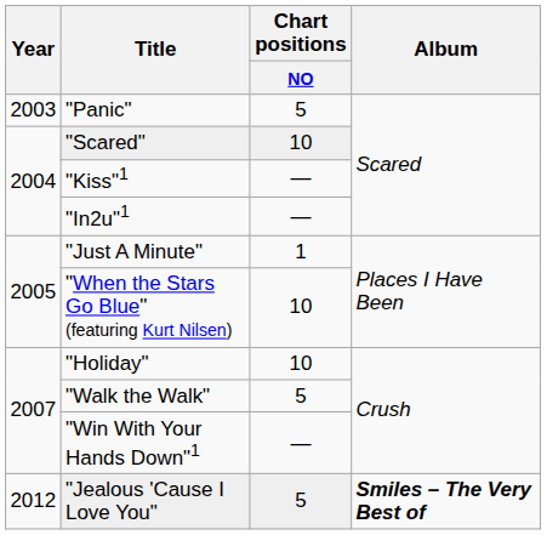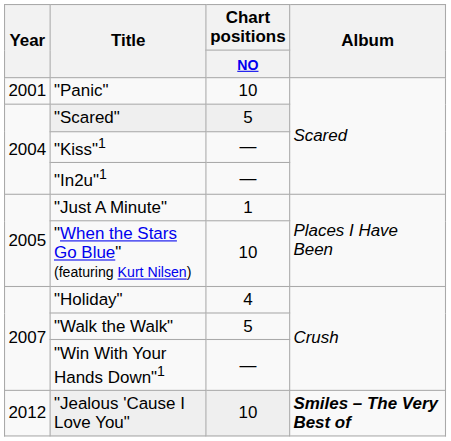 <table class="wikitable">
 <tr>
 <th width="25" rowspan="2">Year</th>
 <th width="140" rowspan="2">Title</th>
 <th colspan="1">Chart positions</th>
 <th width="140" rowspan="2">Album</th>
 </tr>
 <tr>
 <th width="50"><small><a href='#'>NO</a></small></th>
 </tr>
 <tr>
-<td align="left">2003</td>
+<td align="left">2001</td>
 <td align="left">"Panic"</td>
-<td align="center">5</td>
+<td align="center">10</td>
 <td align="left" rowspan="4"><em>Scared</em></td>
 </tr>
 <tr>
 <td align="left" rowspan="3">2004</td>
 <td align="left" bgcolor="#efefef">"Scared"</td>
-<td align="center" bgcolor="#efefef">10</td>
+<td align="center" bgcolor="#efefef">5</td>
 </tr>
 <tr>
 <td align="left">"Kiss"<sup>1</sup></td>
 <td align="center">—</td>
 </tr>
 <tr>
 <td align="left">"In2u"<sup>1</sup></td>
 <td align="center">—</td>
 </tr>
 <tr>
 <td align="left" rowspan="2">2005</td>
 <td align="left">"Just A Minute"</td>
 <td align="center">1</td>
 <td align="left" rowspan="2"><em>Places I Have Been</em></td>
 </tr>
 <tr>
 <td align="left">"<a href='#'>When the Stars Go Blue</a>"<br><small>(featuring <a href='#'>Kurt Nilsen</a>)</small></td>
 <td align="center">10</td>
 </tr>
 <tr>
 <td align="left" rowspan="3">2007</td>
 <td align="left">"Holiday"</td>
-<td align="center">10</td>
+<td align="center">4</td>
 <td align="left" rowspan="3"><em>Crush</em></td>
 </tr>
 <tr>
 <td align="left">"Walk the Walk"</td>
 <td align="center">5</td>
 </tr>
 <tr>
 <td align="left">"Win With Your Hands Down"<sup>1</sup></td>
 <td align="center">—</td>
 </tr>
 <tr>
 <td align="left" rowspan="1">2012</td>
 <td align="left" bgcolor="#efefef">"Jealous 'Cause I Love You"</td>
-<td align="center" bgcolor="#efefef">5</td>
+<td align="center" bgcolor="#efefef">10</td>
 <td align="left" rowspan="1"><strong><em>Smiles – The Very Best of</em></strong></td>
 </tr>
 </table>
